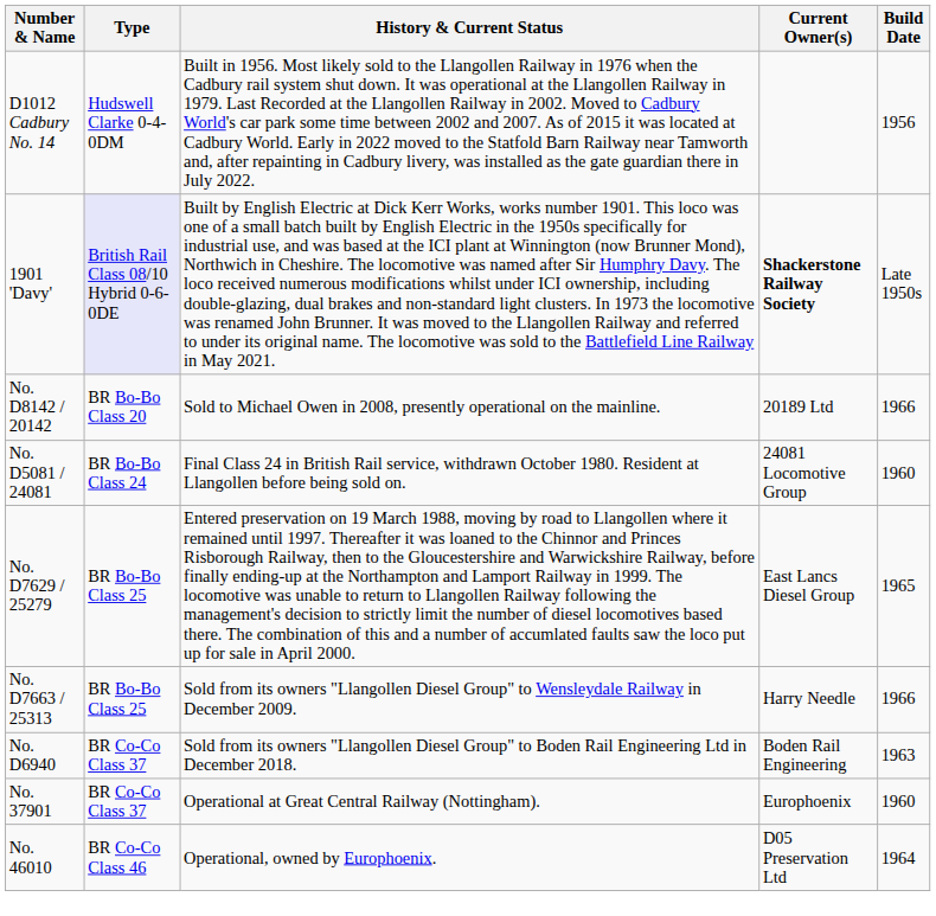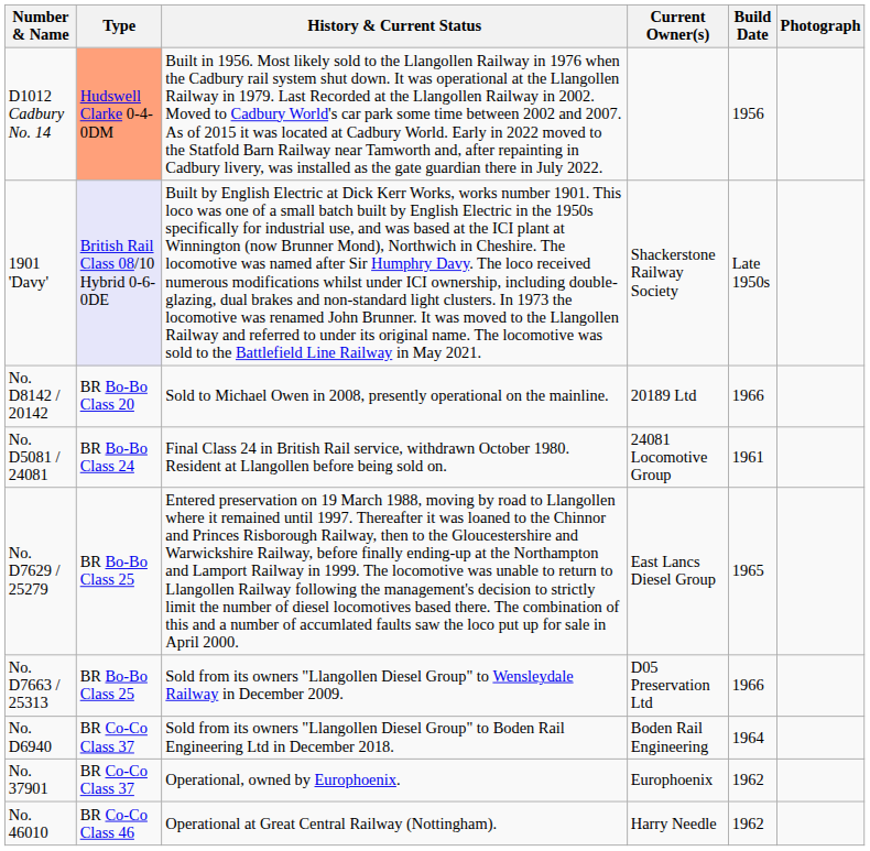 <table class="wikitable">
 <tr>
 <th>Number & Name</th>
 <th>Type</th>
 <th>History & Current Status</th>
 <th>Current Owner(s)</th>
 <th>Build Date</th>
+<th>Photograph</th>
 </tr>
 <tr>
 <td>D1012 <em>Cadbury No. 14</em></td>
-<td><a href='#'>Hudswell Clarke</a> 0-4-0DM</td>
+<td style="background: lightsalmon;"><a href='#'>Hudswell Clarke</a> 0-4-0DM</td>
 <td>Built in 1956. Most likely sold to the Llangollen Railway in 1976 when the Cadbury rail system shut down. It was operational at the Llangollen Railway in 1979. Last Recorded at the Llangollen Railway in 2002. Moved to <a href='#'>Cadbury World</a>'s car park some time between 2002 and 2007. As of 2015 it was located at Cadbury World. Early in 2022 moved to the Statfold Barn Railway near Tamworth and, after repainting in Cadbury livery, was installed as the gate guardian there in July 2022.</td>
 <td></td>
 <td>1956</td>
+<td><br></td>
 </tr>
 <tr>
 <td>1901 'Davy'</td>
 <td style="background: lavender;"><a href='#'>British Rail Class 08</a>/10 Hybrid 0-6-0DE</td>
 <td>Built by English Electric at Dick Kerr Works, works number 1901. This loco was one of a small batch built by English Electric in the 1950s specifically for industrial use, and was based at the ICI plant at Winnington (now Brunner Mond), Northwich in Cheshire. The locomotive was named after Sir <a href='#'>Humphry Davy</a>. The loco received numerous modifications whilst under ICI ownership, including double-glazing, dual brakes and non-standard light clusters. In 1973 the locomotive was renamed John Brunner. It was moved to the Llangollen Railway and referred to under its original name. The locomotive was sold to the <a href='#'>Battlefield Line Railway</a> in May 2021.</td>
-<td><strong>Shackerstone Railway Society</strong></td>
+<td>Shackerstone Railway Society</td>
 <td>Late 1950s</td>
+<td></td>
 </tr>
 <tr>
 <td>No. D8142 / 20142</td>
 <td>BR <a href='#'>Bo-Bo</a> <a href='#'>Class 20</a></td>
 <td>Sold to Michael Owen in 2008, presently operational on the mainline.</td>
 <td>20189 Ltd</td>
 <td>1966</td>
+<td></td>
 </tr>
 <tr>
 <td>No. D5081 / 24081</td>
 <td>BR <a href='#'>Bo-Bo</a> <a href='#'>Class 24</a></td>
 <td>Final Class 24 in British Rail service, withdrawn October 1980. Resident at Llangollen before being sold on.</td>
 <td>24081 Locomotive Group</td>
-<td>1960</td>
+<td>1961</td>
+<td></td>
 </tr>
 <tr>
 <td>No. D7629 / 25279</td>
 <td>BR <a href='#'>Bo-Bo</a> <a href='#'>Class 25</a></td>
 <td>Entered preservation on 19 March 1988, moving by road to Llangollen where it remained until 1997. Thereafter it was loaned to the Chinnor and Princes Risborough Railway, then to the Gloucestershire and Warwickshire Railway, before finally ending-up at the Northampton and Lamport Railway in 1999. The locomotive was unable to return to Llangollen Railway following the management's decision to strictly limit the number of diesel locomotives based there. The combination of this and a number of accumlated faults saw the loco put up for sale in April 2000.</td>
 <td>East Lancs Diesel Group</td>
 <td>1965</td>
+<td></td>
 </tr>
 <tr>
 <td>No. D7663 / 25313</td>
 <td>BR <a href='#'>Bo-Bo</a> <a href='#'>Class 25</a></td>
 <td>Sold from its owners "Llangollen Diesel Group" to <a href='#'>Wensleydale Railway</a> in December 2009.</td>
-<td>Harry Needle</td>
+<td>D05 Preservation Ltd</td>
 <td>1966</td>
+<td></td>
 </tr>
 <tr>
 <td>No. D6940</td>
 <td>BR <a href='#'>Co-Co</a> <a href='#'>Class 37</a></td>
 <td>Sold from its owners "Llangollen Diesel Group" to Boden Rail Engineering Ltd in December 2018.</td>
 <td>Boden Rail Engineering</td>
-<td>1963</td>
+<td>1964</td>
+<td></td>
 </tr>
 <tr>
 <td>No. 37901</td>
 <td>BR <a href='#'>Co-Co</a> <a href='#'>Class 37</a></td>
-<td>Operational at Great Central Railway (Nottingham).</td>
+<td>Operational, owned by <a href='#'>Europhoenix</a>.</td>
 <td>Europhoenix</td>
-<td>1960</td>
+<td>1962</td>
+<td></td>
 </tr>
 <tr>
 <td>No. 46010</td>
 <td>BR <a href='#'>Co-Co</a> <a href='#'>Class 46</a></td>
-<td>Operational, owned by <a href='#'>Europhoenix</a>.</td>
-<td>D05 Preservation Ltd</td>
-<td>1964</td>
+<td>Operational at Great Central Railway (Nottingham).</td>
+<td>Harry Needle</td>
+<td>1962</td>
+<td></td>
 </tr>
 </table>
